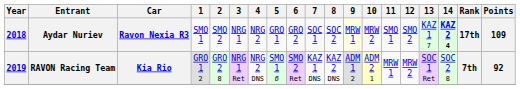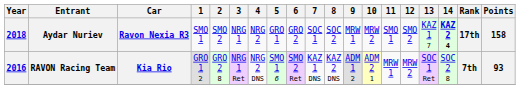 <table class="wikitable" style="text-align:center; font-size:85%">
 <tr valign="top">
 <th>Year</th>
 <th>Entrant</th>
 <th>Car</th>
 <th>1</th>
 <th>2</th>
 <th>3</th>
 <th>4</th>
 <th>5</th>
 <th>6</th>
 <th>7</th>
 <th>8</th>
 <th>9</th>
 <th>10</th>
 <th>11</th>
 <th>12</th>
 <th>13</th>
 <th>14</th>
 <th>Rank</th>
 <th>Points</th>
 </tr>
 <tr>
 <th><a href='#'>2018</a></th>
 <th>Aydar Nuriev</th>
 <th><a href='#'>Ravon Nexia R3</a></th>
 <td><a href='#'>SMO<br>1</a><br></td>
 <td><a href='#'>SMO<br>2</a><br></td>
 <td><a href='#'>NRG<br>1</a><br></td>
 <td><a href='#'>NRG<br>2</a><br></td>
 <td><a href='#'>GRO<br>1</a><br></td>
 <td><a href='#'>GRO<br>2</a><br></td>
 <td><a href='#'>SOC<br>1</a><br><small></small></td>
 <td><a href='#'>SOC<br>2</a><br><small></small></td>
-<td style="background: lightyellow;"><a href='#'>MRW<br>1</a><br><small></small></td>
+<td><a href='#'>MRW<br>1</a><br><small></small></td>
 <td><a href='#'>MRW<br>2</a><br><small></small></td>
 <td><a href='#'>SMO<br>1</a><br></td>
 <td><a href='#'>SMO<br>2</a><br></td>
 <td style="background:#dfffdf;"><a href='#'>KAZ<br>1</a><br><small>7</small></td>
 <td style="background:#dfffdf;"><strong><a href='#'>KAZ<br>2</a><br><small>4</small></strong></td>
 <th style="background:#;">17th</th>
-<th style="background:#;">109</th>
+<th style="background:#;">158</th>
 </tr>
 <tr>
-<th><a href='#'>2019</a></th>
+<th><a href='#'>2016</a></th>
 <th>RAVON Racing Team</th>
 <th><a href='#'>Kia Rio</a></th>
 <td style="background:#dfdfdf;"><a href='#'>GRO<br>1</a><br><small>2</small></td>
 <td style="background:#dfffdf;"><a href='#'>GRO<br>2</a><br><small>8</small></td>
 <td style="background:#efcfff;"><a href='#'>NRG<br>1</a><br><small>Ret</small></td>
 <td style="background:#;"><a href='#'>NRG<br>2</a><br><small>DNS</small></td>
 <td style="background:#dfffdf;"><a href='#'>SMO<br>1</a><br><small><em>6</em></small></td>
 <td style="background:#efcfff;"><a href='#'>SMO<br>2</a><br><small>Ret</small></td>
 <td style="background:#;"><a href='#'>KAZ<br>1</a><br><small>DNS</small></td>
 <td style="background:#;"><a href='#'>KAZ<br>2</a><br><small>DNS</small></td>
 <td style="background:#dfdfdf;"><a href='#'>ADM<br>1</a><br><small>2</small></td>
 <td style="background:#ffffbf;"><a href='#'>ADM<br>2</a><br><small>1</small></td>
 <td style="background:#;"><a href='#'>MRW<br>1</a><br><small></small></td>
 <td style="background:#;"><a href='#'>MRW<br>2</a><br><small></small></td>
 <td style="background:#efcfff;"><a href='#'>SOC<br>1</a><br><small>Ret</small></td>
 <td style="background:#dfffdf;"><a href='#'>SOC<br>2</a><br><small>8</small></td>
 <th style="background:#;">7th</th>
-<th style="background:#;">92</th>
+<th style="background:#;">93</th>
 </tr>
 <tr>
 </tr>
 </table>
